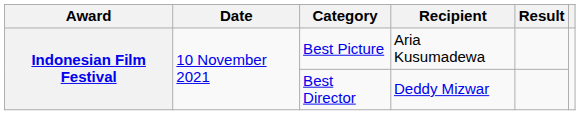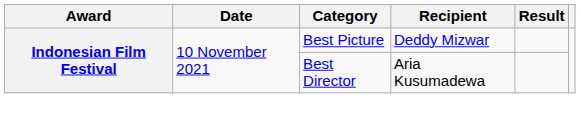 <table class="wikitable sortable plainrowheaders">
 <tr>
 <th>Award</th>
 <th>Date</th>
 <th>Category</th>
 <th>Recipient</th>
 <th>Result</th>
 <th></th>
 </tr>
 <tr>
 <th scope="row" rowspan="2"><a href='#'>Indonesian Film Festival</a></th>
 <td rowspan="2"><a href='#'>10 November 2021</a></td>
 <td><a href='#'>Best Picture</a></td>
-<td>Aria Kusumadewa</td>
+<td><a href='#'>Deddy Mizwar</a></td>
 <td></td>
 <td rowspan="2" align="center"></td>
 </tr>
 <tr>
 <td><a href='#'>Best Director</a></td>
-<td><a href='#'>Deddy Mizwar</a></td>
+<td>Aria Kusumadewa</td>
 <td></td>
 </tr>
 </table>
